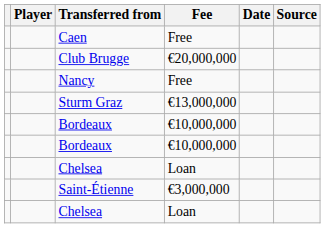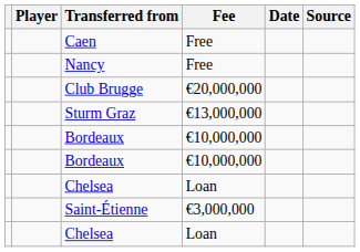 <table class="wikitable plainrowheaders sortable">
 <tr>
 <th></th>
 <th scope="col">Player</th>
 <th>Transferred from</th>
 <th style="width: 65px;">Fee</th>
 <th scope="col">Date</th>
 <th scope="col">Source</th>
 </tr>
 <tr>
 <td align="center"></td>
 <td></td>
 <td> <a href='#'>Caen</a></td>
 <td>Free</td>
 <td></td>
 <td></td>
 </tr>
 <tr>
 <td align="center"></td>
 <td></td>
-<td> <a href='#'>Club Brugge</a></td>
-<td>€20,000,000</td>
+<td> <a href='#'>Nancy</a></td>
+<td>Free</td>
 <td></td>
 <td></td>
 </tr>
 <tr>
 <td align="center"></td>
 <td></td>
-<td> <a href='#'>Nancy</a></td>
-<td>Free</td>
+<td> <a href='#'>Club Brugge</a></td>
+<td>€20,000,000</td>
 <td></td>
 <td></td>
 </tr>
 <tr>
 <td align="center"></td>
 <td></td>
 <td> <a href='#'>Sturm Graz</a></td>
 <td>€13,000,000</td>
 <td></td>
 <td></td>
 </tr>
 <tr>
 <td align="center"></td>
 <td></td>
 <td> <a href='#'>Bordeaux</a></td>
 <td>€10,000,000</td>
 <td></td>
 <td></td>
 </tr>
 <tr>
 <td align="center"></td>
 <td></td>
 <td> <a href='#'>Bordeaux</a></td>
 <td>€10,000,000</td>
 <td></td>
 <td></td>
 </tr>
 <tr>
 <td align="center"></td>
 <td></td>
 <td> <a href='#'>Chelsea</a></td>
 <td>Loan</td>
 <td></td>
 <td></td>
 </tr>
 <tr>
 <td align="center"></td>
 <td></td>
 <td> <a href='#'>Saint-Étienne</a></td>
 <td>€3,000,000</td>
 <td></td>
 <td></td>
 </tr>
 <tr>
 <td align="center"></td>
 <td></td>
 <td> <a href='#'>Chelsea</a></td>
 <td>Loan</td>
 <td></td>
 <td></td>
 </tr>
 </table>
